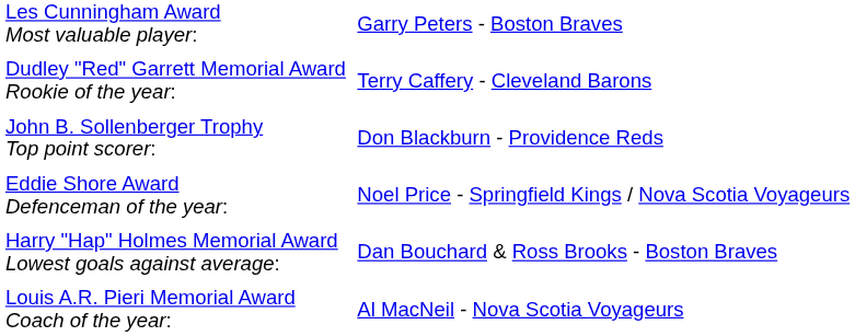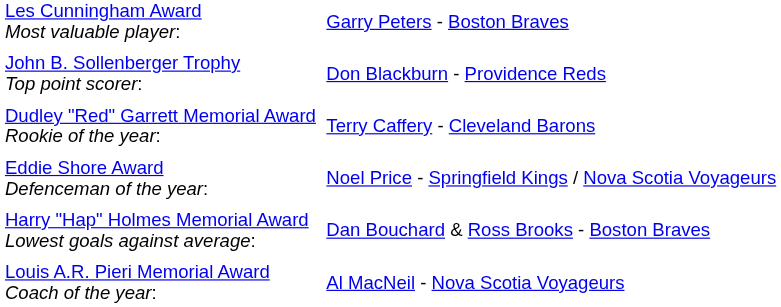 <table cellpadding="3" cellspacing="3">
 <tr>
 <td><a href='#'>Les Cunningham Award</a><br><em>Most valuable player</em>:</td>
 <td><a href='#'>Garry Peters</a> - <a href='#'>Boston Braves</a></td>
 </tr>
 <tr>
+<td><a href='#'>John B. Sollenberger Trophy</a><br><em>Top point scorer</em>:</td>
+<td><a href='#'>Don Blackburn</a> - <a href='#'>Providence Reds</a></td>
+</tr>
+<tr>
 <td><a href='#'>Dudley "Red" Garrett Memorial Award</a><br><em>Rookie of the year</em>:</td>
 <td><a href='#'>Terry Caffery</a> - <a href='#'>Cleveland Barons</a></td>
-</tr>
-<tr>
-<td><a href='#'>John B. Sollenberger Trophy</a><br><em>Top point scorer</em>:</td>
-<td><a href='#'>Don Blackburn</a> - <a href='#'>Providence Reds</a></td>
 </tr>
 <tr>
 <td><a href='#'>Eddie Shore Award</a><br><em>Defenceman of the year</em>:</td>
 <td><a href='#'>Noel Price</a> - <a href='#'>Springfield Kings</a> / <a href='#'>Nova Scotia Voyageurs</a></td>
 </tr>
 <tr>
 <td><a href='#'>Harry "Hap" Holmes Memorial Award</a><br><em>Lowest goals against average</em>:</td>
 <td><a href='#'>Dan Bouchard</a> & <a href='#'>Ross Brooks</a> - <a href='#'>Boston Braves</a></td>
 </tr>
 <tr>
 <td><a href='#'>Louis A.R. Pieri Memorial Award</a><br><em>Coach of the year</em>:</td>
 <td><a href='#'>Al MacNeil</a> - <a href='#'>Nova Scotia Voyageurs</a></td>
 </tr>
 </table>
